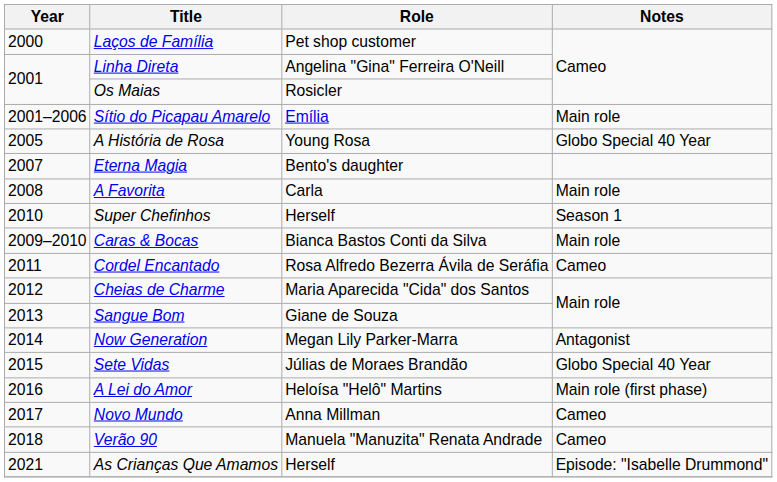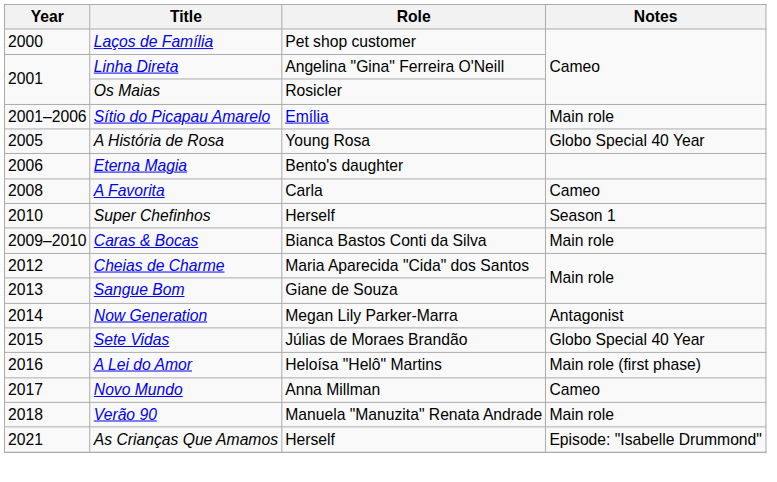 <table class="wikitable">
 <tr>
 <th>Year</th>
 <th>Title</th>
 <th>Role</th>
 <th>Notes</th>
 </tr>
 <tr>
 <td>2000</td>
 <td><em><a href='#'>Laços de Família</a></em></td>
 <td>Pet shop customer</td>
 <td rowspan="3">Cameo</td>
 </tr>
 <tr>
 <td rowspan="2">2001</td>
 <td><em><a href='#'>Linha Direta</a></em></td>
 <td>Angelina "Gina" Ferreira O'Neill</td>
 </tr>
 <tr>
 <td><em>Os Maias</em></td>
 <td>Rosicler</td>
 </tr>
 <tr>
 <td>2001–2006</td>
 <td><em><a href='#'>Sítio do Picapau Amarelo</a></em></td>
 <td><a href='#'>Emília</a></td>
 <td>Main role</td>
 </tr>
 <tr>
 <td>2005</td>
 <td><em>A História de Rosa</em></td>
 <td>Young Rosa</td>
 <td>Globo Special 40 Year</td>
 </tr>
 <tr>
-<td>2007</td>
+<td>2006</td>
 <td><em><a href='#'>Eterna Magia</a></em></td>
 <td>Bento's daughter</td>
 <td></td>
 </tr>
 <tr>
 <td>2008</td>
 <td><em><a href='#'>A Favorita</a></em></td>
 <td>Carla</td>
-<td>Main role</td>
+<td>Cameo</td>
 </tr>
 <tr>
 <td>2010</td>
 <td><em>Super Chefinhos</em></td>
 <td>Herself</td>
 <td>Season 1</td>
 </tr>
 <tr>
 <td>2009–2010</td>
 <td><em><a href='#'>Caras & Bocas</a></em></td>
 <td>Bianca Bastos Conti da Silva</td>
 <td>Main role</td>
-</tr>
-<tr>
-<td>2011</td>
-<td><em><a href='#'>Cordel Encantado</a></em></td>
-<td>Rosa Alfredo Bezerra Ávila de Seráfia</td>
-<td>Cameo</td>
 </tr>
 <tr>
 <td>2012</td>
 <td><em><a href='#'>Cheias de Charme</a></em></td>
 <td>Maria Aparecida "Cida" dos Santos</td>
 <td rowspan="2">Main role</td>
 </tr>
 <tr>
 <td>2013</td>
 <td><em><a href='#'>Sangue Bom</a></em></td>
 <td>Giane de Souza</td>
 </tr>
 <tr>
 <td>2014</td>
 <td><em><a href='#'>Now Generation</a></em></td>
 <td>Megan Lily Parker-Marra</td>
 <td>Antagonist</td>
 </tr>
 <tr>
 <td>2015</td>
 <td><em><a href='#'>Sete Vidas</a></em></td>
 <td>Júlias de Moraes Brandão</td>
 <td>Globo Special 40 Year</td>
 </tr>
 <tr>
 <td>2016</td>
 <td><em><a href='#'>A Lei do Amor</a></em></td>
 <td>Heloísa "Helô" Martins</td>
 <td>Main role (first phase)</td>
 </tr>
 <tr>
 <td>2017</td>
 <td><em><a href='#'>Novo Mundo</a></em></td>
 <td>Anna Millman</td>
 <td>Cameo</td>
 </tr>
 <tr>
 <td>2018</td>
 <td><em><a href='#'>Verão 90</a></em></td>
 <td>Manuela "Manuzita" Renata Andrade </td>
-<td>Cameo</td>
+<td>Main role</td>
 </tr>
 <tr>
 <td>2021</td>
 <td><em>As Crianças Que Amamos</em></td>
 <td>Herself</td>
 <td>Episode: "Isabelle Drummond"</td>
 </tr>
 <tr>
 </tr>
 </table>
